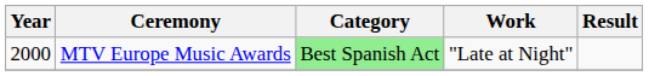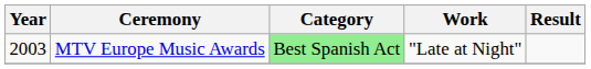 <table class="wikitable ">
 <tr>
 <th>Year</th>
 <th>Ceremony</th>
 <th>Category</th>
 <th>Work</th>
 <th>Result</th>
 </tr>
 <tr>
-<td rowspan="1">2000</td>
+<td rowspan="1">2003</td>
 <td rowspan="1"><a href='#'>MTV Europe Music Awards</a></td>
 <td style="background: lightgreen;">Best Spanish Act</td>
 <td>"Late at Night"</td>
 <td></td>
 </tr>
 <tr>
 </tr>
 </table>
